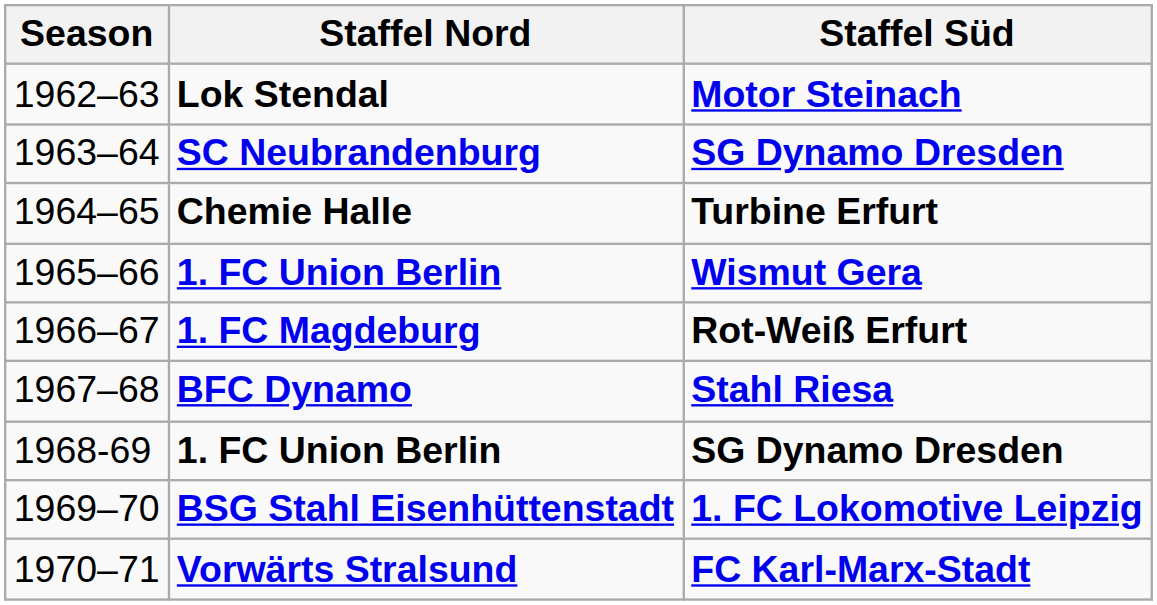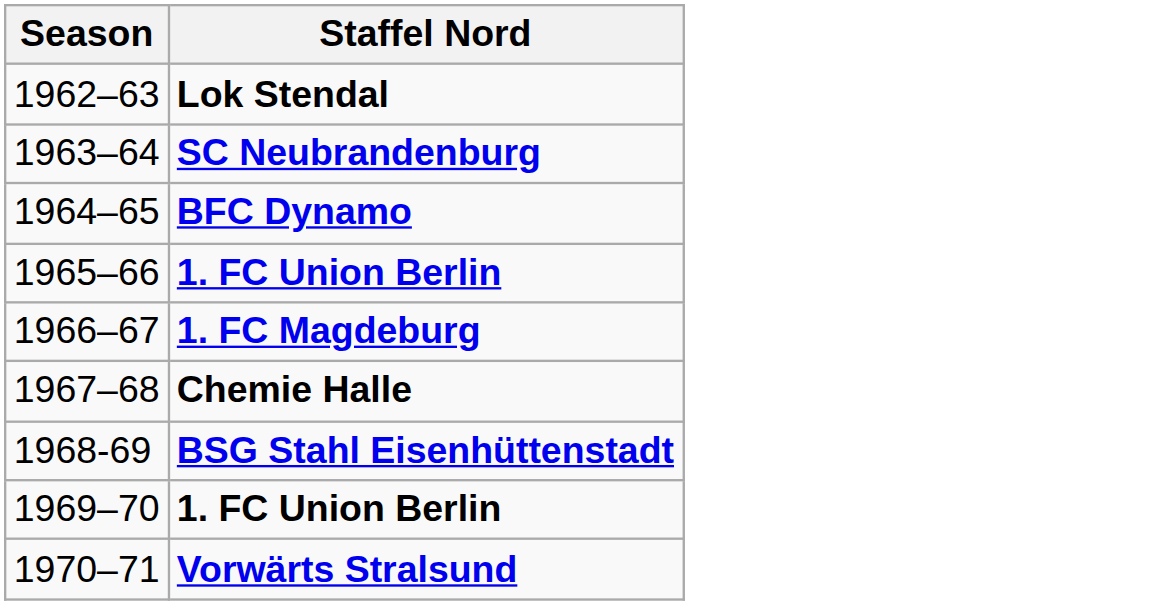 <table class="wikitable">
 <tr>
 <th>Season</th>
 <th>Staffel Nord</th>
-<th>Staffel Süd</th>
 </tr>
 <tr>
 <td>1962–63</td>
 <td><strong>Lok Stendal</strong></td>
-<td><strong><a href='#'>Motor Steinach</a></strong></td>
 </tr>
 <tr>
 <td>1963–64</td>
 <td><strong><a href='#'>SC Neubrandenburg</a></strong></td>
-<td><strong><a href='#'>SG Dynamo Dresden</a></strong></td>
 </tr>
 <tr>
 <td>1964–65</td>
-<td><strong>Chemie Halle</strong></td>
-<td><strong>Turbine Erfurt</strong></td>
+<td><strong><a href='#'>BFC Dynamo</a></strong></td>
 </tr>
 <tr>
 <td>1965–66</td>
 <td><strong><a href='#'>1. FC Union Berlin</a></strong></td>
-<td><strong><a href='#'>Wismut Gera</a></strong></td>
 </tr>
 <tr>
 <td>1966–67</td>
 <td><strong><a href='#'>1. FC Magdeburg</a></strong></td>
-<td><strong>Rot-Weiß Erfurt</strong></td>
 </tr>
 <tr>
 <td>1967–68</td>
-<td><strong><a href='#'>BFC Dynamo</a></strong></td>
-<td><strong><a href='#'>Stahl Riesa</a></strong></td>
+<td><strong>Chemie Halle</strong></td>
 </tr>
 <tr>
 <td>1968-69</td>
-<td><strong>1. FC Union Berlin</strong></td>
-<td><strong>SG Dynamo Dresden</strong></td>
+<td><strong><a href='#'>BSG Stahl Eisenhüttenstadt</a></strong></td>
 </tr>
 <tr>
 <td>1969–70</td>
-<td><strong><a href='#'>BSG Stahl Eisenhüttenstadt</a></strong></td>
-<td><strong><a href='#'>1. FC Lokomotive Leipzig</a></strong></td>
+<td><strong>1. FC Union Berlin</strong></td>
 </tr>
 <tr>
 <td>1970–71</td>
 <td><strong><a href='#'>Vorwärts Stralsund</a></strong></td>
-<td><strong><a href='#'>FC Karl-Marx-Stadt</a> </strong></td>
 </tr>
 </table>
